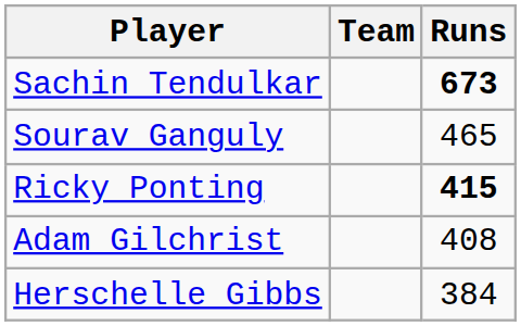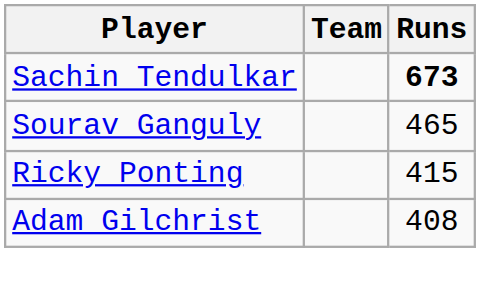 <table class="wikitable">
 <tr>
 <th>Player</th>
 <th>Team</th>
 <th>Runs</th>
 </tr>
 <tr>
 <td><a href='#'>Sachin Tendulkar</a></td>
 <td></td>
 <td style="text-align:center"><strong>673</strong></td>
 </tr>
 <tr>
 <td><a href='#'>Sourav Ganguly</a></td>
 <td></td>
 <td style="text-align:center">465</td>
 </tr>
 <tr>
 <td><a href='#'>Ricky Ponting</a></td>
 <td></td>
-<td style="text-align:center"><strong>415</strong></td>
+<td style="text-align:center">415</td>
 </tr>
 <tr>
 <td><a href='#'>Adam Gilchrist</a></td>
 <td></td>
 <td style="text-align:center">408</td>
 </tr>
-<tr>
-<td><a href='#'>Herschelle Gibbs</a></td>
-<td></td>
-<td style="text-align:center">384</td>
-</tr>
 </table>
